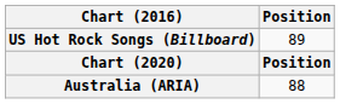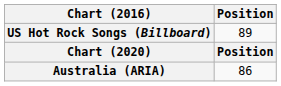 <table class="wikitable plainrowheaders" style="text-align:center;">
 <tr>
 <th>Chart (2016)</th>
 <th>Position</th>
 </tr>
 <tr>
 <th scope="row">US Hot Rock Songs (<em>Billboard</em>)</th>
 <td>89</td>
 </tr>
 <tr>
 <th>Chart (2020)</th>
 <th>Position</th>
 </tr>
 <tr>
 <th scope="row">Australia (ARIA)</th>
-<td>88</td>
+<td>86</td>
 </tr>
 </table>
